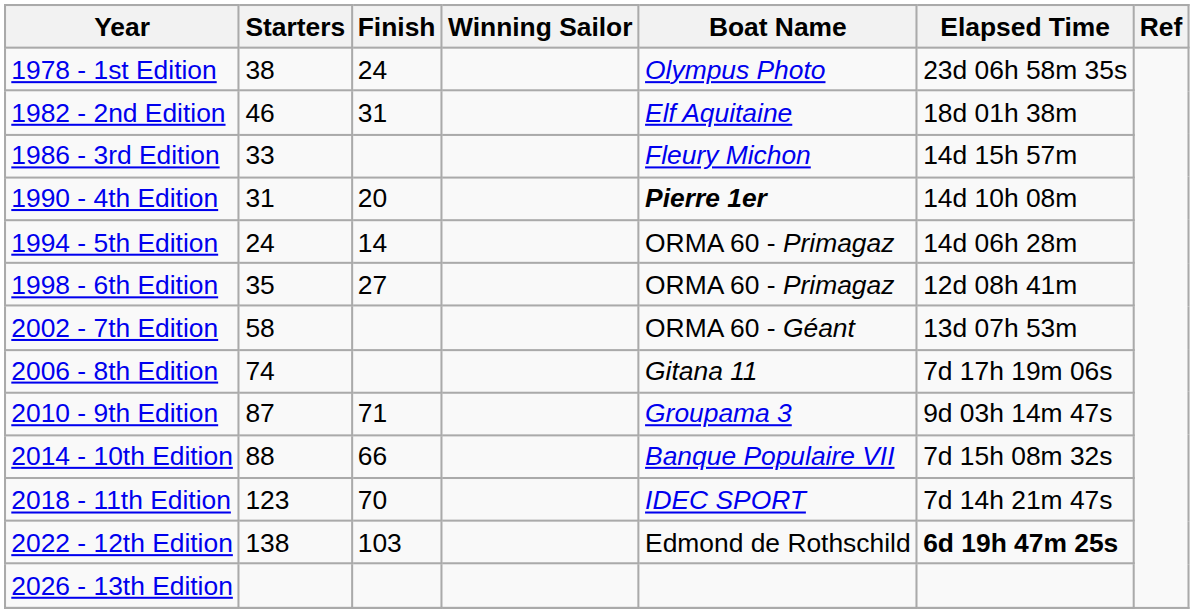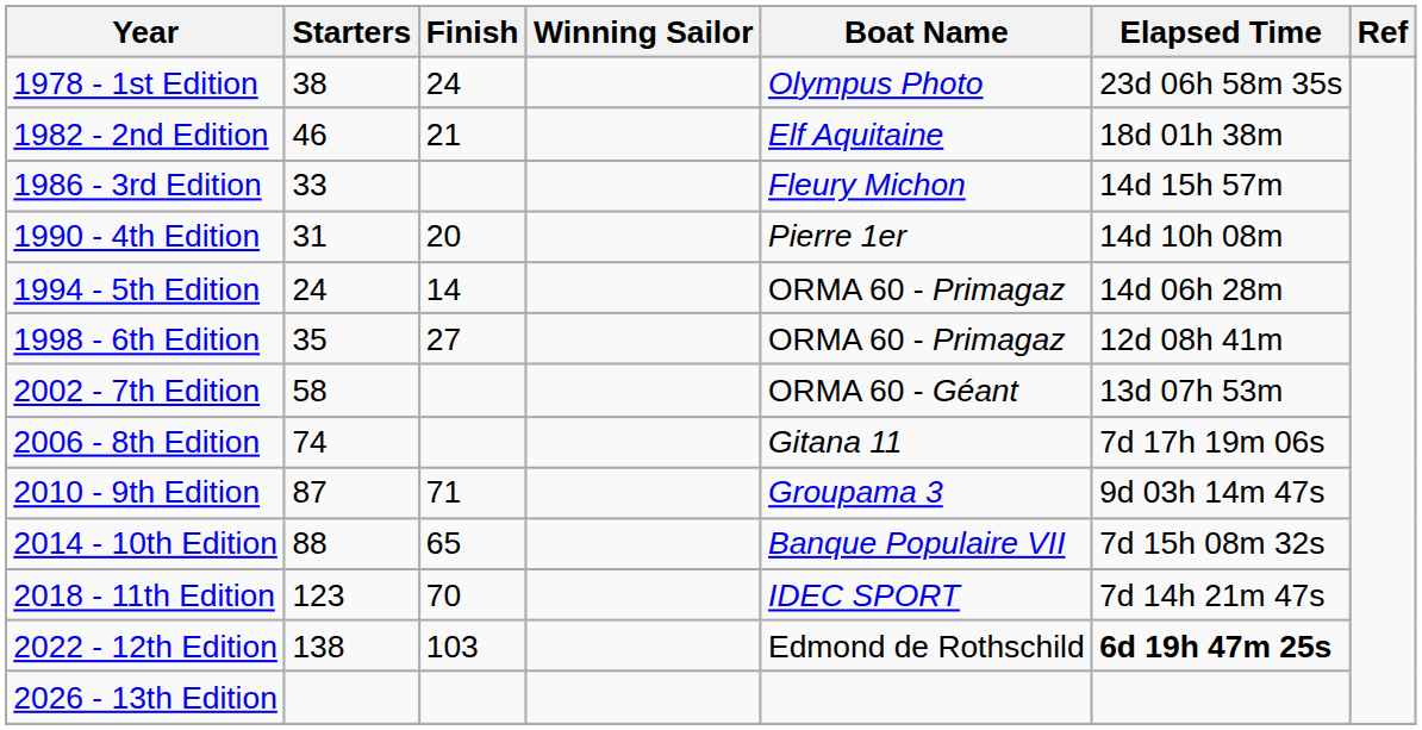 <table class="wikitable" style=font-size:small>
 <tr>
 <th>Year</th>
 <th>Starters</th>
 <th>Finish</th>
 <th>Winning Sailor</th>
 <th>Boat Name</th>
 <th>Elapsed Time</th>
 <th>Ref</th>
 </tr>
 <tr>
 <td><a href='#'>1978 - 1st Edition</a></td>
 <td>38</td>
 <td>24</td>
 <td></td>
 <td><em><a href='#'>Olympus Photo</a></em></td>
 <td>23d 06h 58m 35s</td>
 </tr>
 <tr>
 <td><a href='#'>1982 - 2nd Edition</a></td>
 <td>46</td>
-<td>31</td>
+<td>21</td>
 <td></td>
 <td><em><a href='#'>Elf Aquitaine</a></em></td>
 <td>18d 01h 38m</td>
 </tr>
 <tr>
 <td><a href='#'>1986 - 3rd Edition</a></td>
 <td>33</td>
 <td></td>
 <td></td>
 <td><em><a href='#'>Fleury Michon</a></em></td>
 <td>14d 15h 57m</td>
 </tr>
 <tr>
 <td><a href='#'>1990 - 4th Edition</a></td>
 <td>31</td>
 <td>20</td>
 <td></td>
-<td><strong><em>Pierre 1er</em></strong></td>
+<td><em>Pierre 1er</em></td>
 <td>14d 10h 08m</td>
 </tr>
 <tr>
 <td><a href='#'>1994 - 5th Edition</a></td>
 <td>24</td>
 <td>14</td>
 <td></td>
 <td>ORMA 60 - <em>Primagaz</em></td>
 <td>14d 06h 28m</td>
 </tr>
 <tr>
 <td><a href='#'>1998 - 6th Edition</a></td>
 <td>35</td>
 <td>27</td>
 <td></td>
 <td>ORMA 60 - <em>Primagaz</em></td>
 <td>12d 08h 41m</td>
 </tr>
 <tr>
 <td><a href='#'>2002 - 7th Edition</a></td>
 <td>58</td>
 <td></td>
 <td></td>
 <td>ORMA 60 - <em>Géant</em></td>
 <td>13d 07h 53m</td>
 </tr>
 <tr>
 <td><a href='#'>2006 - 8th Edition</a></td>
 <td>74</td>
 <td></td>
 <td></td>
 <td><em>Gitana 11</em></td>
 <td>7d 17h 19m 06s</td>
 </tr>
 <tr>
 <td><a href='#'>2010 - 9th Edition</a></td>
 <td>87</td>
 <td>71</td>
 <td></td>
 <td><em><a href='#'>Groupama 3</a></em></td>
 <td>9d 03h 14m 47s</td>
 </tr>
 <tr>
 <td><a href='#'>2014 - 10th Edition</a></td>
 <td>88</td>
-<td>66</td>
+<td>65</td>
 <td></td>
 <td><em><a href='#'>Banque Populaire VII</a></em></td>
 <td>7d 15h 08m 32s</td>
 </tr>
 <tr>
 <td><a href='#'>2018 - 11th Edition</a></td>
 <td>123</td>
 <td>70</td>
 <td></td>
 <td><em><a href='#'>IDEC SPORT</a></em></td>
 <td>7d 14h 21m 47s</td>
 </tr>
 <tr>
 <td><a href='#'>2022 - 12th Edition</a></td>
 <td>138</td>
 <td>103</td>
 <td></td>
 <td>Edmond de Rothschild</td>
 <td><strong>6d 19h 47m 25s</strong></td>
 </tr>
 <tr>
 <td><a href='#'>2026 - 13th Edition</a></td>
 <td></td>
 <td></td>
 <td></td>
 <td></td>
 <td></td>
 </tr>
 <tr>
 </tr>
 </table>
